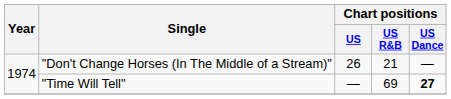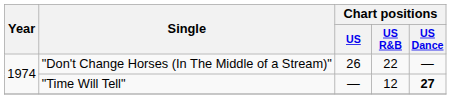 <table class="wikitable" style="text-align:center;">
 <tr>
 <th rowspan="2">Year</th>
 <th rowspan="2">Single</th>
 <th colspan="3">Chart positions</th>
 </tr>
 <tr style="font-size:smaller;">
 <th width="40"><a href='#'>US</a></th>
 <th width="40"><a href='#'>US<br>R&B</a></th>
 <th width="40"><a href='#'>US<br>Dance</a></th>
 </tr>
 <tr>
 <td rowspan="2">1974</td>
 <td align="left">"Don't Change Horses (In The Middle of a Stream)"</td>
 <td>26</td>
-<td>21</td>
+<td>22</td>
 <td>—</td>
 </tr>
 <tr>
 <td align="left">"Time Will Tell"</td>
 <td>—</td>
-<td>69</td>
+<td>12</td>
 <td><strong>27</strong></td>
 </tr>
 <tr>
 </tr>
 </table>
